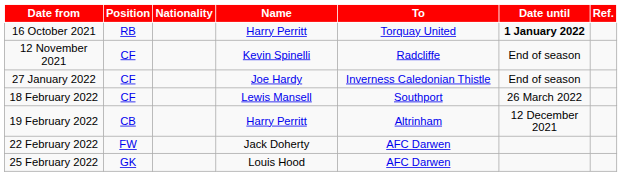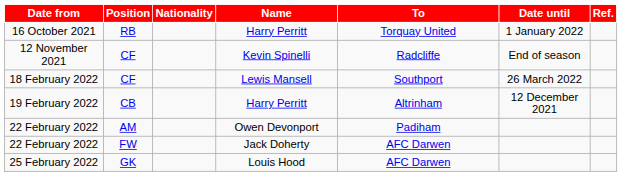 <table class="wikitable"  style="text-align:center; font-size:90%; ">
 <tr>
 <th style="color:#ffffff; background:red; border:1px solid #ffffff; width:120px;">Date from</th>
 <th style="color:#ffffff; background:red; border:1px solid #ffffff; width:50px;">Position</th>
 <th style="color:#ffffff; background:red; border:1px solid #ffffff; width:50px;">Nationality</th>
 <th style="color:#ffffff; background:red; border:1px solid #ffffff; width:150px;">Name</th>
 <th style="color:#ffffff; background:red; border:1px solid #ffffff; width:200px;">To</th>
 <th style="color:#ffffff; background:red; border:1px solid #ffffff; width:110px;">Date until</th>
 <th style="color:#ffffff; background:red; border:1px solid #ffffff; width:25px;">Ref.</th>
 </tr>
 <tr>
 <td>16 October 2021</td>
 <td><a href='#'>RB</a></td>
 <td></td>
 <td><a href='#'>Harry Perritt</a></td>
 <td> <a href='#'>Torquay United</a></td>
-<td><strong>1 January 2022</strong></td>
+<td>1 January 2022</td>
 <td></td>
 </tr>
 <tr>
 <td>12 November 2021</td>
 <td><a href='#'>CF</a></td>
 <td></td>
 <td><a href='#'>Kevin Spinelli</a></td>
 <td> <a href='#'>Radcliffe</a></td>
-<td>End of season</td>
-<td></td>
-</tr>
-<tr>
-<td>27 January 2022</td>
-<td><a href='#'>CF</a></td>
-<td></td>
-<td><a href='#'>Joe Hardy</a></td>
-<td> <a href='#'>Inverness Caledonian Thistle</a></td>
 <td>End of season</td>
 <td></td>
 </tr>
 <tr>
 <td>18 February 2022</td>
 <td><a href='#'>CF</a></td>
 <td></td>
 <td><a href='#'>Lewis Mansell</a></td>
 <td> <a href='#'>Southport</a></td>
 <td>26 March 2022</td>
 <td></td>
 </tr>
 <tr>
 <td>19 February 2022</td>
 <td><a href='#'>CB</a></td>
 <td></td>
 <td><a href='#'>Harry Perritt</a></td>
 <td> <a href='#'>Altrinham</a></td>
 <td>12 December 2021</td>
 <td></td>
 </tr>
 <tr>
 <td>22 February 2022</td>
+<td><a href='#'>AM</a></td>
+<td></td>
+<td>Owen Devonport</td>
+<td> <a href='#'>Padiham</a></td>
+<td></td>
+<td></td>
+</tr>
+<tr>
+<td>22 February 2022</td>
 <td><a href='#'>FW</a></td>
 <td></td>
 <td>Jack Doherty</td>
 <td> <a href='#'>AFC Darwen</a></td>
 <td></td>
 <td></td>
 </tr>
 <tr>
 <td>25 February 2022</td>
 <td><a href='#'>GK</a></td>
 <td></td>
 <td>Louis Hood</td>
 <td> <a href='#'>AFC Darwen</a></td>
 <td></td>
 <td></td>
 </tr>
 </table>
